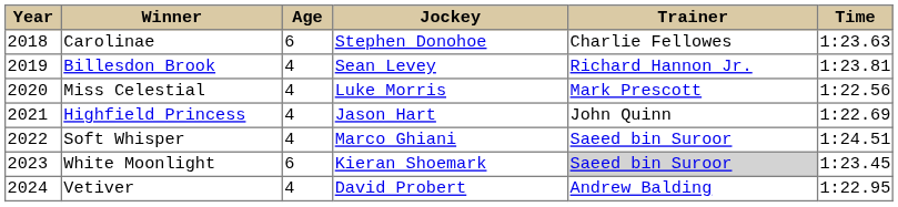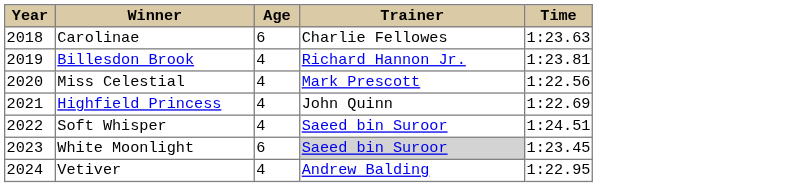 <table class = "sortable" | border="1" style="border-collapse: collapse; font-size:90%">
 <tr bgcolor="#DACAA5" align="center">
 <th width="36px"><strong>Year</strong><br></th>
 <th width="150px"><strong>Winner</strong><br></th>
 <th width="32px"><strong>Age</strong><br></th>
-<th width="160px"><strong>Jockey</strong><br></th>
 <th width="170px"><strong>Trainer</strong><br></th>
 <th><strong>Time</strong><br></th>
 </tr>
 <tr>
 <td>2018</td>
 <td>Carolinae</td>
 <td>6</td>
-<td><a href='#'>Stephen Donohoe</a></td>
 <td>Charlie Fellowes</td>
 <td>1:23.63</td>
 </tr>
 <tr>
 <td>2019</td>
 <td><a href='#'>Billesdon Brook</a></td>
 <td>4</td>
-<td><a href='#'>Sean Levey</a></td>
 <td><a href='#'>Richard Hannon Jr.</a></td>
 <td>1:23.81</td>
 </tr>
 <tr>
 <td>2020</td>
 <td>Miss Celestial</td>
 <td>4</td>
-<td><a href='#'>Luke Morris</a></td>
 <td><a href='#'>Mark Prescott</a></td>
 <td>1:22.56</td>
 </tr>
 <tr>
 <td>2021</td>
 <td><a href='#'>Highfield Princess</a></td>
 <td>4</td>
-<td><a href='#'>Jason Hart</a></td>
 <td>John Quinn</td>
 <td>1:22.69</td>
 </tr>
 <tr>
 <td>2022</td>
 <td>Soft Whisper</td>
 <td>4</td>
-<td><a href='#'>Marco Ghiani</a></td>
 <td><a href='#'>Saeed bin Suroor</a></td>
 <td>1:24.51</td>
 </tr>
 <tr>
 <td>2023</td>
 <td>White Moonlight</td>
 <td>6</td>
-<td><a href='#'>Kieran Shoemark</a></td>
 <td style="background: lightgrey;"><a href='#'>Saeed bin Suroor</a></td>
 <td>1:23.45</td>
 </tr>
 <tr>
 <td>2024</td>
 <td>Vetiver</td>
 <td>4</td>
-<td><a href='#'>David Probert</a></td>
 <td><a href='#'>Andrew Balding</a></td>
 <td>1:22.95</td>
 </tr>
 </table>
